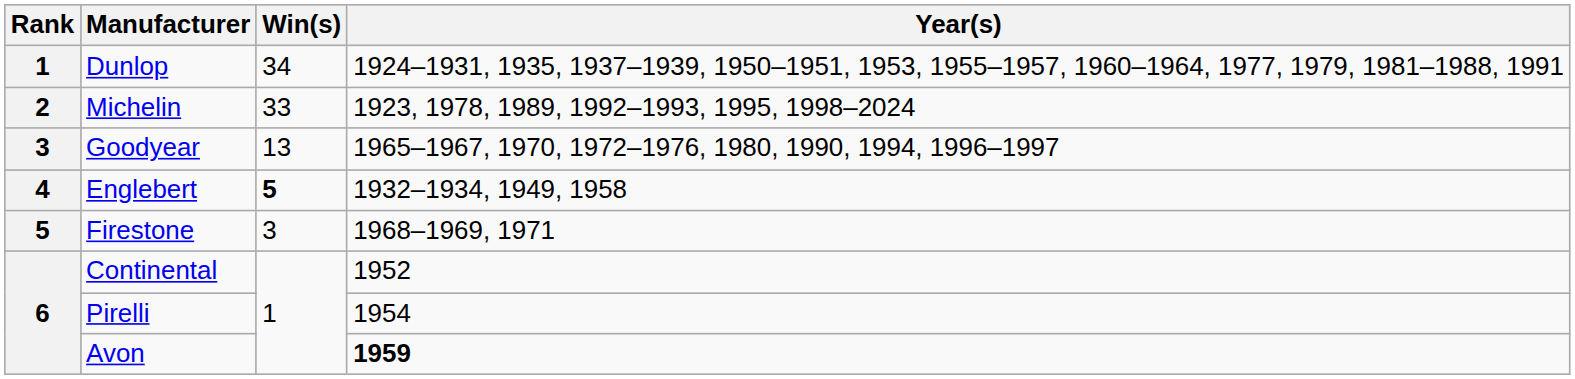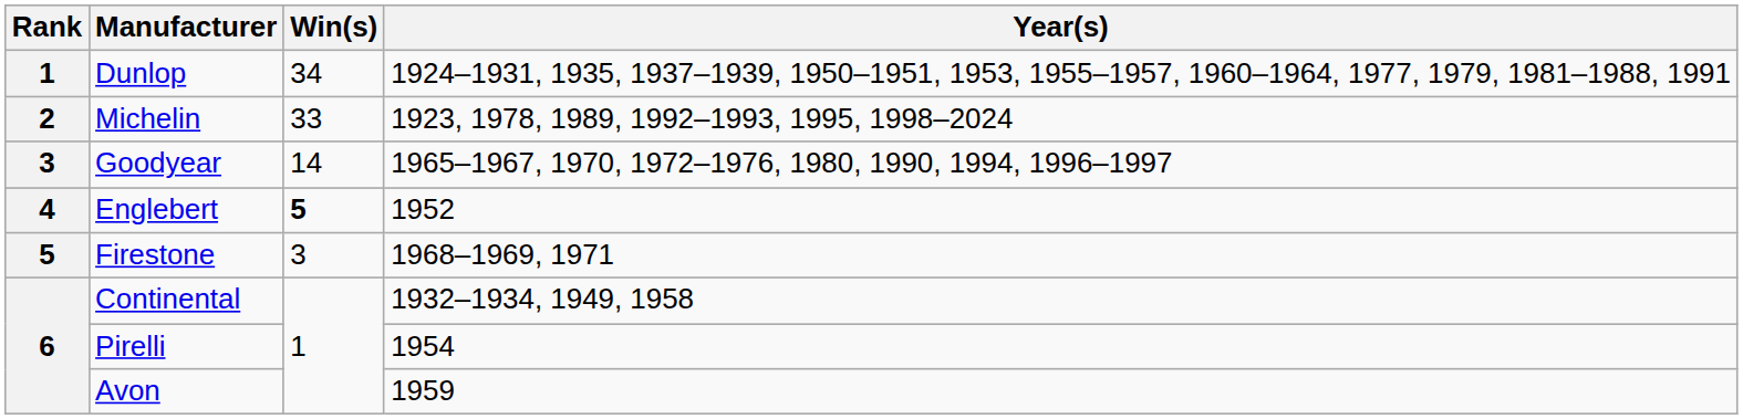 <table class="wikitable">
 <tr>
 <th>Rank</th>
 <th>Manufacturer</th>
 <th>Win(s)</th>
 <th>Year(s)</th>
 </tr>
 <tr>
 <th>1</th>
 <td> <a href='#'>Dunlop</a></td>
 <td>34</td>
 <td>1924–1931, 1935, 1937–1939, 1950–1951, 1953, 1955–1957, 1960–1964, 1977, 1979, 1981–1988, 1991</td>
 </tr>
 <tr>
 <th>2</th>
 <td> <a href='#'>Michelin</a></td>
 <td>33</td>
 <td>1923, 1978, 1989, 1992–1993, 1995, 1998–2024</td>
 </tr>
 <tr>
 <th>3</th>
 <td> <a href='#'>Goodyear</a></td>
-<td>13</td>
+<td>14</td>
 <td>1965–1967, 1970, 1972–1976, 1980, 1990, 1994, 1996–1997</td>
 </tr>
 <tr>
 <th>4</th>
 <td> <a href='#'>Englebert</a></td>
 <td><strong>5</strong></td>
-<td>1932–1934, 1949, 1958</td>
+<td>1952</td>
 </tr>
 <tr>
 <th>5</th>
 <td> <a href='#'>Firestone</a></td>
 <td>3</td>
 <td>1968–1969, 1971</td>
 </tr>
 <tr>
 <th rowspan="3">6</th>
 <td> <a href='#'>Continental</a></td>
 <td rowspan="3">1</td>
-<td>1952</td>
+<td>1932–1934, 1949, 1958</td>
 </tr>
 <tr>
 <td> <a href='#'>Pirelli</a></td>
 <td>1954</td>
 </tr>
 <tr>
 <td> <a href='#'>Avon</a></td>
-<td><strong>1959</strong></td>
+<td>1959</td>
 </tr>
 </table>
